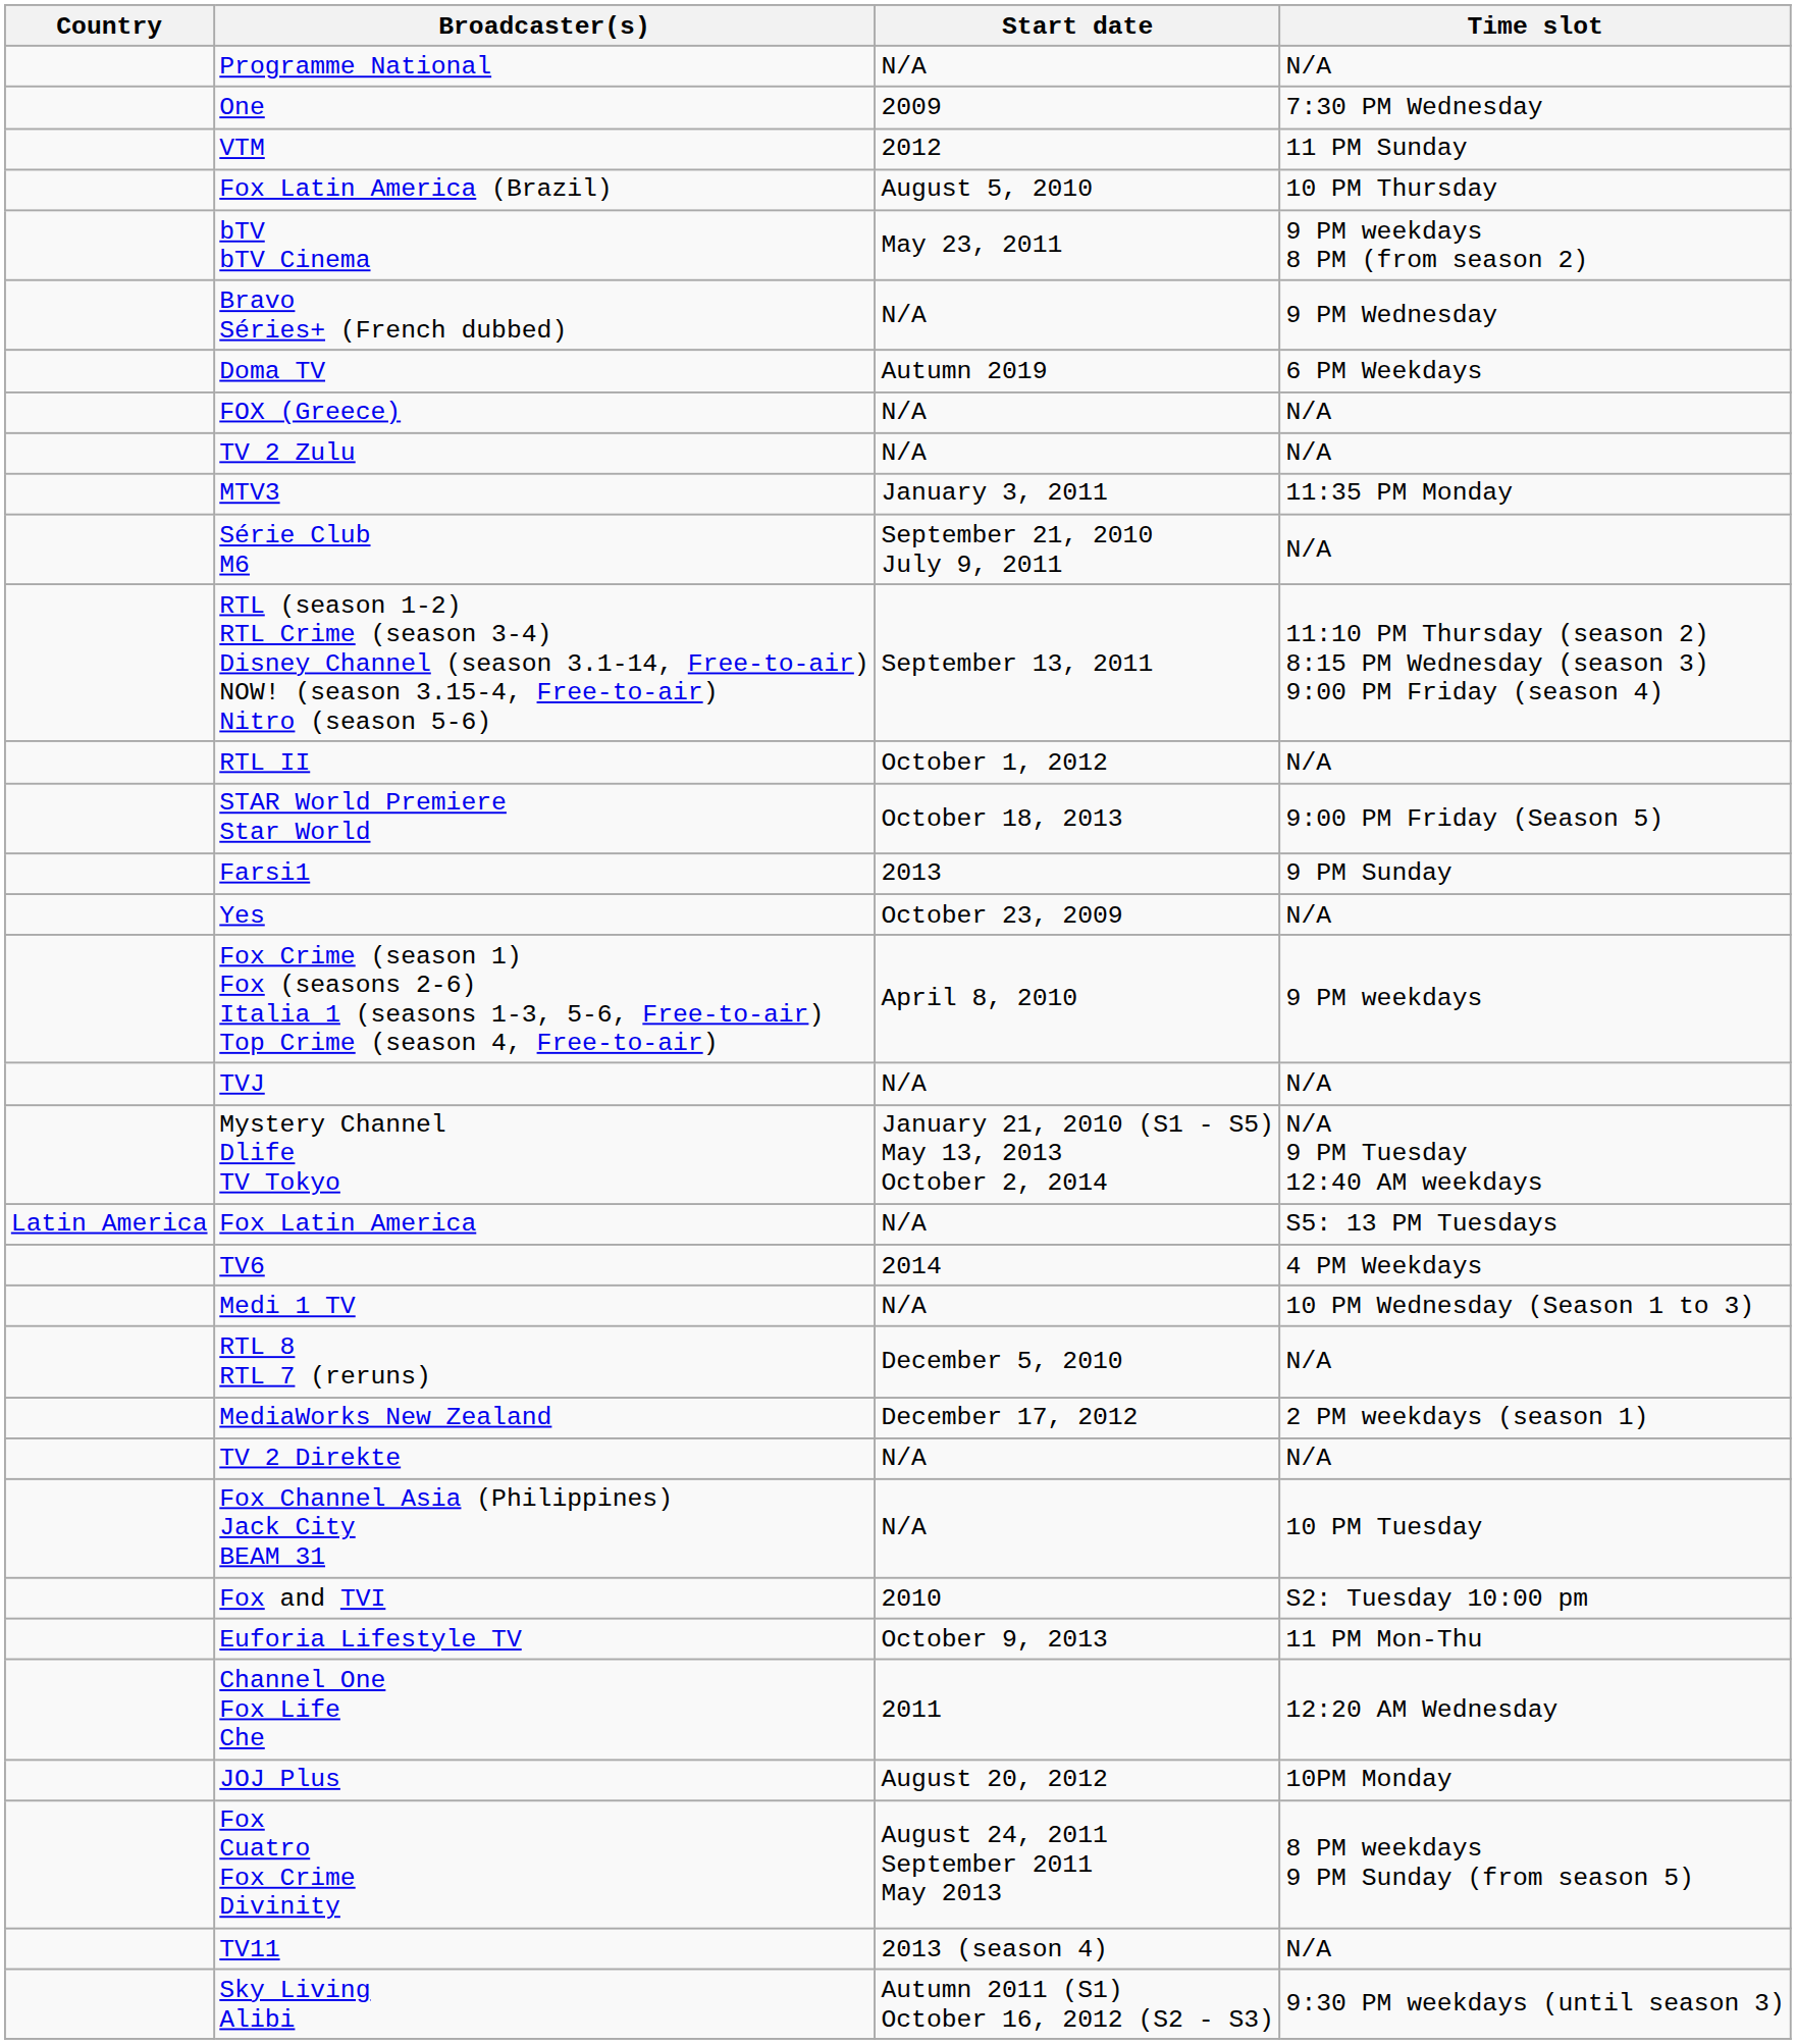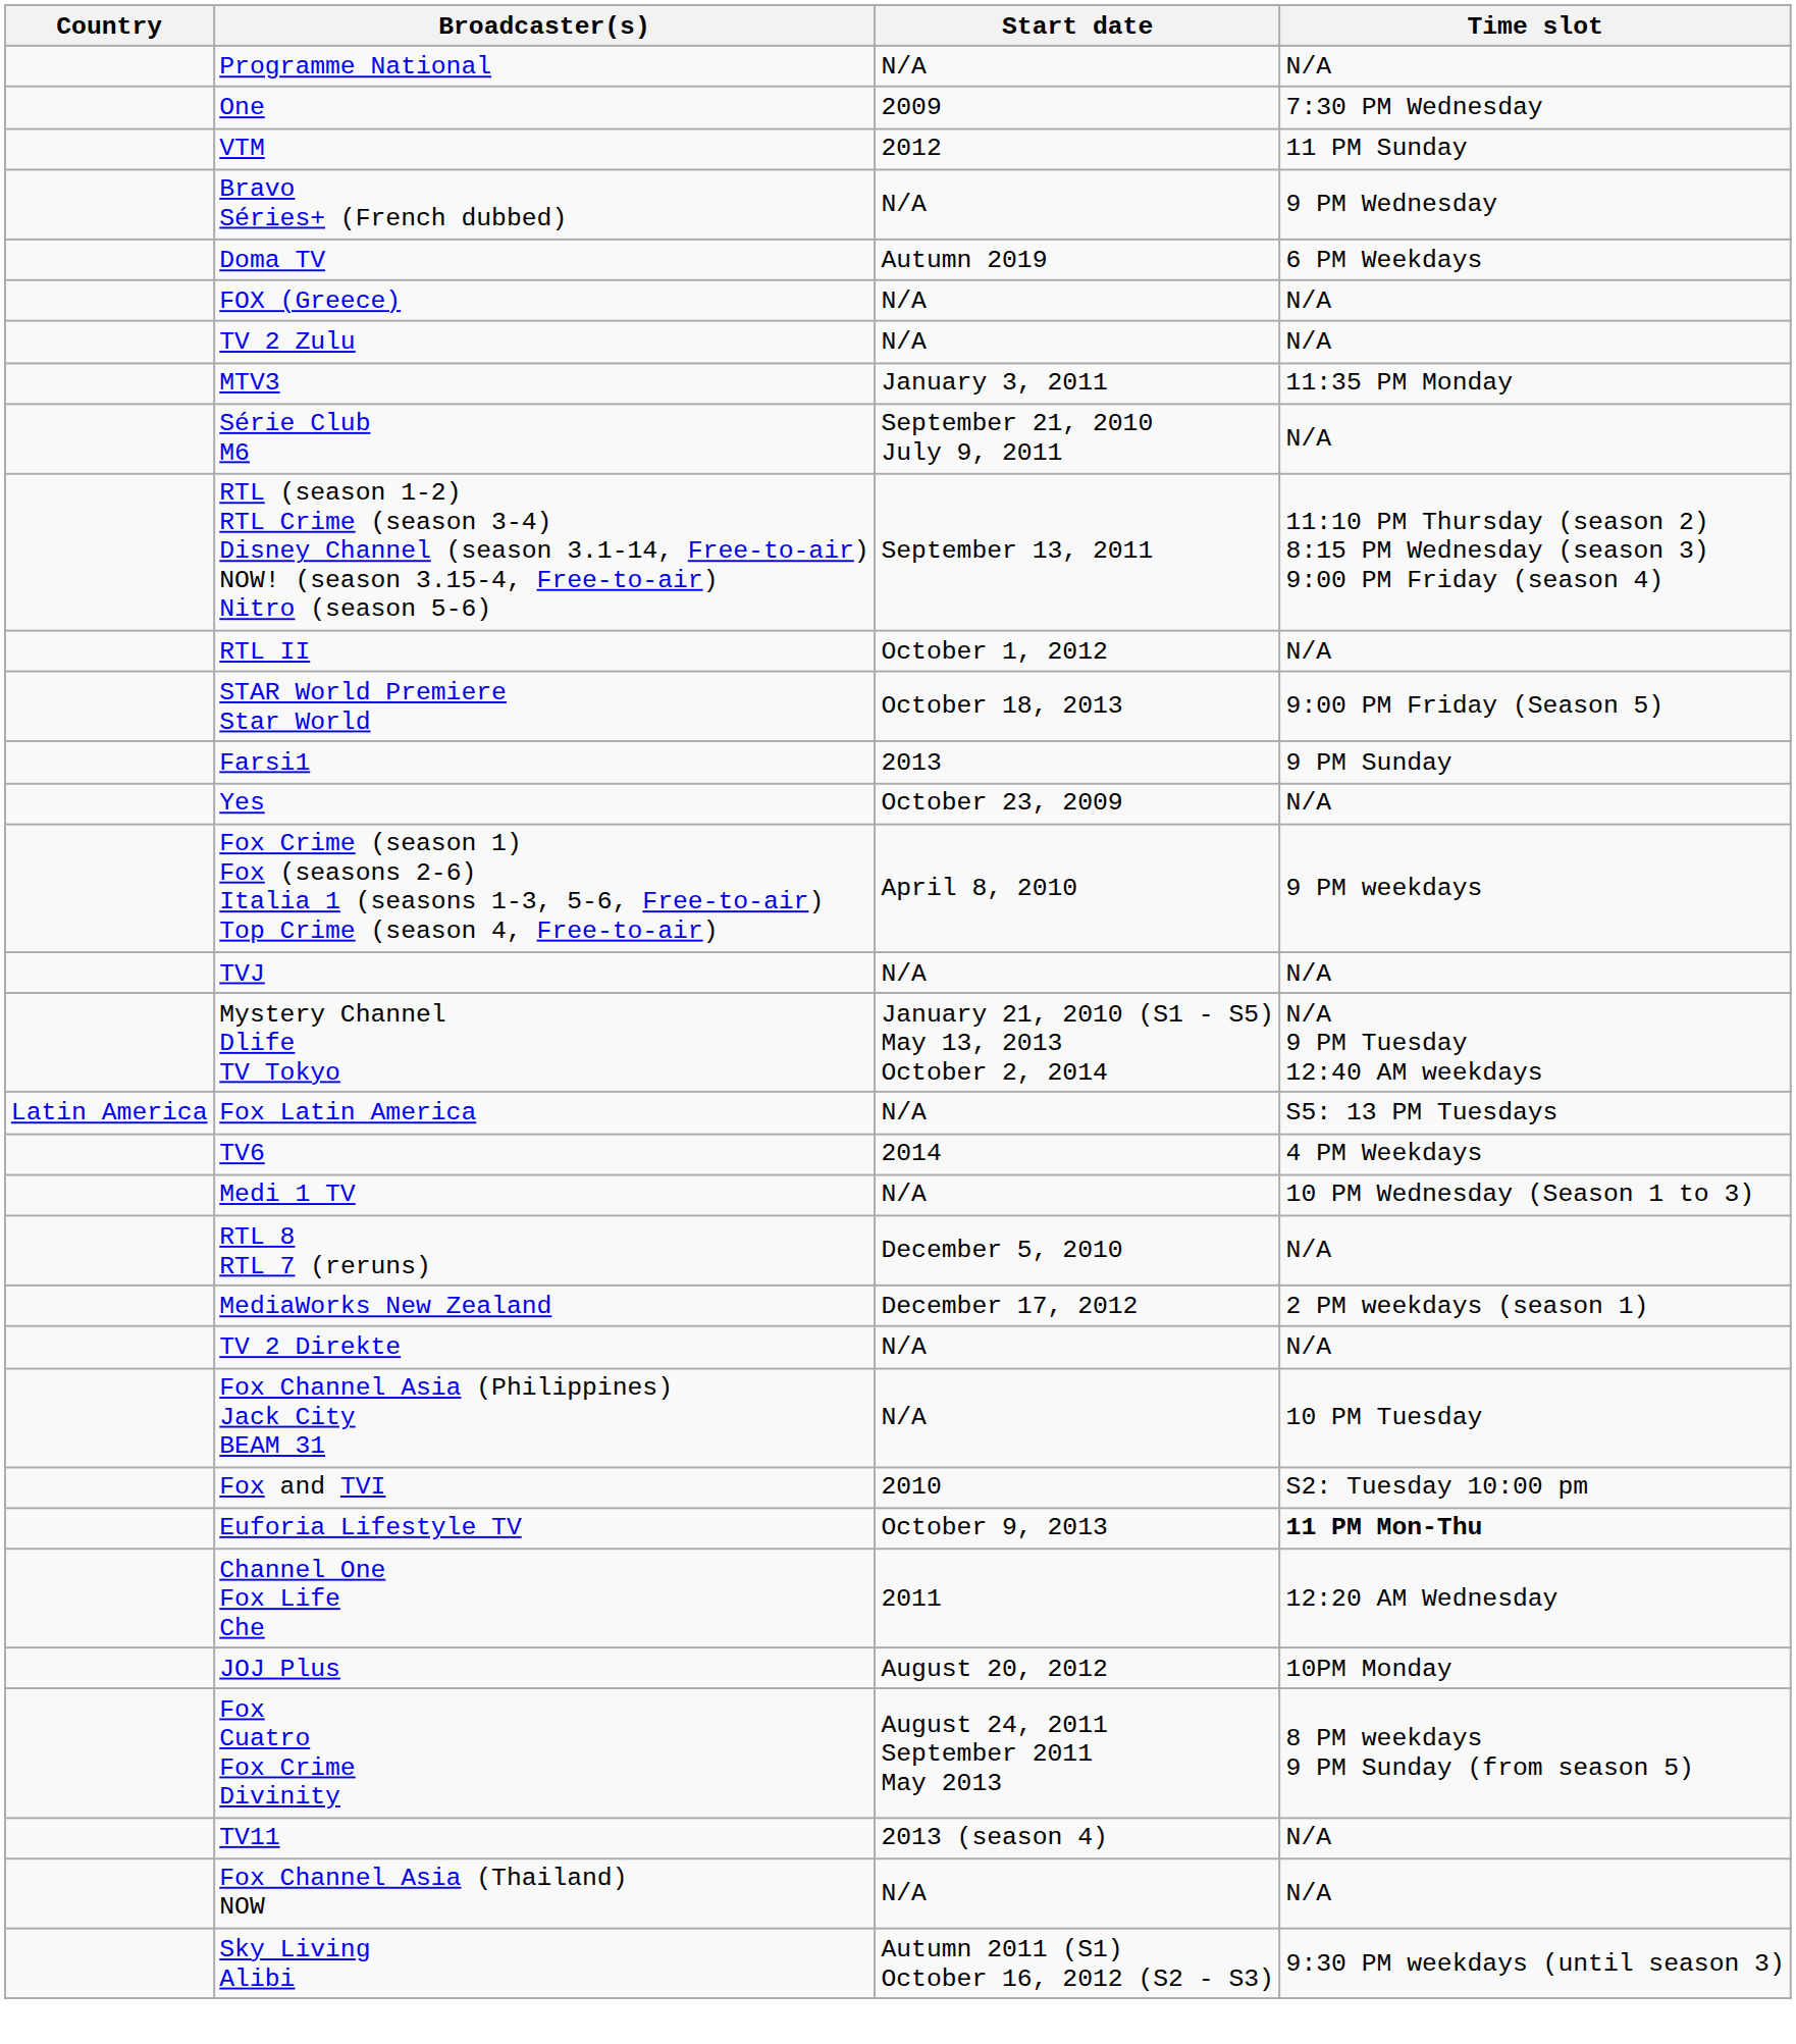 <table class="wikitable sortable" ; margin:auto;">
 <tr>
 <th>Country</th>
 <th>Broadcaster(s)</th>
 <th>Start date</th>
 <th>Time slot</th>
 </tr>
 <tr>
 <td></td>
 <td><a href='#'>Programme National</a></td>
 <td>N/A</td>
 <td>N/A</td>
 </tr>
 <tr>
 <td></td>
 <td><a href='#'>One</a></td>
 <td>2009</td>
 <td>7:30 PM Wednesday</td>
 </tr>
 <tr>
 <td></td>
 <td><a href='#'>VTM</a></td>
 <td>2012</td>
 <td>11 PM Sunday</td>
-</tr>
-<tr>
-<td></td>
-<td><a href='#'>Fox Latin America</a> (Brazil)</td>
-<td>August 5, 2010</td>
-<td>10 PM Thursday</td>
-</tr>
-<tr>
-<td></td>
-<td><a href='#'>bTV</a><br><a href='#'>bTV Cinema</a></td>
-<td>May 23, 2011</td>
-<td>9 PM weekdays<br>8 PM (from season 2)</td>
 </tr>
 <tr>
 <td></td>
 <td><a href='#'>Bravo</a><br><a href='#'>Séries+</a> (French dubbed)</td>
 <td>N/A</td>
 <td>9 PM Wednesday</td>
 </tr>
 <tr>
 <td></td>
 <td><a href='#'>Doma TV</a></td>
 <td>Autumn 2019</td>
 <td>6 PM Weekdays</td>
 </tr>
 <tr>
 <td><br></td>
 <td><a href='#'>FOX (Greece)</a></td>
 <td>N/A</td>
 <td>N/A</td>
 </tr>
 <tr>
 <td></td>
 <td><a href='#'>TV 2 Zulu</a></td>
 <td>N/A</td>
 <td>N/A</td>
 </tr>
 <tr>
 <td></td>
 <td><a href='#'>MTV3</a></td>
 <td>January 3, 2011</td>
 <td>11:35 PM Monday</td>
 </tr>
 <tr>
 <td></td>
 <td><a href='#'>Série Club</a><br><a href='#'>M6</a></td>
 <td>September 21, 2010<br>July 9, 2011</td>
 <td>N/A</td>
 </tr>
 <tr>
 <td></td>
 <td><a href='#'>RTL</a> (season 1-2)<br><a href='#'>RTL Crime</a> (season 3-4)<br><a href='#'>Disney Channel</a> (season 3.1-14, <a href='#'>Free-to-air</a>)<br>NOW! (season 3.15-4, <a href='#'>Free-to-air</a>)<br><a href='#'>Nitro</a> (season 5-6)</td>
 <td>September 13, 2011</td>
 <td>11:10 PM Thursday (season 2)<br>8:15 PM Wednesday (season 3)<br>9:00 PM Friday (season 4)</td>
 </tr>
 <tr>
 <td></td>
 <td><a href='#'>RTL II</a></td>
 <td>October 1, 2012</td>
 <td>N/A</td>
 </tr>
 <tr>
 <td></td>
 <td><a href='#'>STAR World Premiere</a><br><a href='#'>Star World</a></td>
 <td>October 18, 2013</td>
 <td>9:00 PM Friday (Season 5)</td>
 </tr>
 <tr>
 <td></td>
 <td><a href='#'>Farsi1</a></td>
 <td>2013</td>
 <td>9 PM Sunday</td>
 </tr>
 <tr>
 <td></td>
 <td><a href='#'>Yes</a></td>
 <td>October 23, 2009</td>
 <td>N/A</td>
 </tr>
 <tr>
 <td></td>
 <td><a href='#'>Fox Crime</a> (season 1)<br><a href='#'>Fox</a> (seasons 2-6)<br><a href='#'>Italia 1</a> (seasons 1-3, 5-6, <a href='#'>Free-to-air</a>)<br><a href='#'>Top Crime</a> (season 4, <a href='#'>Free-to-air</a>)</td>
 <td>April 8, 2010</td>
 <td>9 PM weekdays</td>
 </tr>
 <tr>
 <td></td>
 <td><a href='#'>TVJ</a></td>
 <td>N/A</td>
 <td>N/A</td>
 </tr>
 <tr>
 <td></td>
 <td>Mystery Channel<br><a href='#'>Dlife</a><br><a href='#'>TV Tokyo</a></td>
 <td>January 21, 2010 (S1 - S5)<br>May 13, 2013<br>October 2, 2014</td>
 <td>N/A<br>9 PM Tuesday<br>12:40 AM weekdays</td>
 </tr>
 <tr>
 <td><a href='#'>Latin America</a></td>
 <td><a href='#'>Fox Latin America</a></td>
 <td>N/A</td>
 <td>S5: 13 PM Tuesdays</td>
 </tr>
 <tr>
 <td></td>
 <td><a href='#'>TV6</a></td>
 <td>2014</td>
 <td>4 PM Weekdays</td>
 </tr>
 <tr>
 <td></td>
 <td><a href='#'>Medi 1 TV</a></td>
 <td>N/A</td>
 <td>10 PM Wednesday (Season 1 to 3)</td>
 </tr>
 <tr>
 <td></td>
 <td><a href='#'>RTL 8</a><br><a href='#'>RTL 7</a> (reruns)</td>
 <td>December 5, 2010</td>
 <td>N/A</td>
 </tr>
 <tr>
 <td></td>
 <td><a href='#'>MediaWorks New Zealand</a></td>
 <td>December 17, 2012</td>
 <td>2 PM weekdays (season 1)</td>
 </tr>
 <tr>
 <td></td>
 <td><a href='#'>TV 2 Direkte</a></td>
 <td>N/A</td>
 <td>N/A</td>
 </tr>
 <tr>
 <td></td>
 <td><a href='#'>Fox Channel Asia</a> (Philippines)<br><a href='#'>Jack City</a><br><a href='#'>BEAM 31</a></td>
 <td>N/A</td>
 <td>10 PM Tuesday</td>
 </tr>
 <tr>
 <td></td>
 <td><a href='#'>Fox</a> and <a href='#'>TVI</a></td>
 <td>2010</td>
 <td>S2: Tuesday 10:00 pm</td>
 </tr>
 <tr>
 <td></td>
 <td><a href='#'>Euforia Lifestyle TV</a></td>
 <td>October 9, 2013</td>
-<td>11 PM Mon-Thu</td>
+<td><strong>11 PM Mon-Thu</strong></td>
 </tr>
 <tr>
 <td></td>
 <td><a href='#'>Channel One</a><br><a href='#'>Fox Life</a><br><a href='#'>Che</a></td>
 <td>2011</td>
 <td>12:20 AM Wednesday</td>
 </tr>
 <tr>
 <td></td>
 <td><a href='#'>JOJ Plus</a></td>
 <td>August 20, 2012</td>
 <td>10PM Monday</td>
 </tr>
 <tr>
 <td></td>
 <td><a href='#'>Fox</a><br><a href='#'>Cuatro</a><br><a href='#'>Fox Crime</a><br><a href='#'>Divinity</a></td>
 <td>August 24, 2011<br>September 2011<br>May 2013</td>
 <td>8 PM weekdays<br>9 PM Sunday (from season 5)</td>
 </tr>
 <tr>
 <td></td>
 <td><a href='#'>TV11</a></td>
 <td>2013 (season 4)</td>
 <td>N/A</td>
 </tr>
 <tr>
+<td></td>
+<td><a href='#'>Fox Channel Asia</a> (Thailand)<br>NOW</td>
+<td>N/A</td>
+<td>N/A</td>
+</tr>
+<tr>
 <td><br></td>
 <td><a href='#'>Sky Living</a><br><a href='#'>Alibi</a></td>
 <td>Autumn 2011 (S1)<br>October 16, 2012 (S2 - S3)</td>
 <td>9:30 PM weekdays (until season 3)</td>
 </tr>
 </table>
